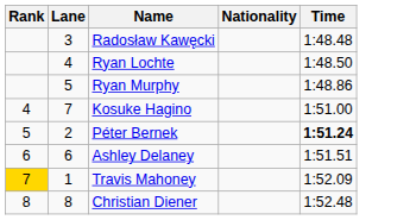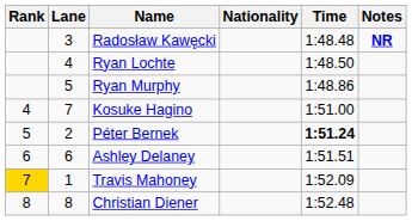 <table class="wikitable sortable" style="text-align:center">
 <tr>
 <th>Rank</th>
 <th>Lane</th>
 <th>Name</th>
 <th>Nationality</th>
 <th>Time</th>
+<th>Notes</th>
 </tr>
 <tr>
 <td></td>
 <td>3</td>
 <td align=left><a href='#'>Radosław Kawęcki</a></td>
 <td align=left></td>
 <td>1:48.48</td>
+<td><strong><a href='#'>NR</a></strong></td>
 </tr>
 <tr>
 <td></td>
 <td>4</td>
 <td align=left><a href='#'>Ryan Lochte</a></td>
 <td align=left></td>
 <td>1:48.50</td>
+<td></td>
 </tr>
 <tr>
 <td></td>
 <td>5</td>
 <td align=left><a href='#'>Ryan Murphy</a></td>
 <td align=left></td>
 <td>1:48.86</td>
+<td></td>
 </tr>
 <tr>
 <td>4</td>
 <td>7</td>
 <td align=left><a href='#'>Kosuke Hagino</a></td>
 <td align=left></td>
 <td>1:51.00</td>
+<td></td>
 </tr>
 <tr>
 <td>5</td>
 <td>2</td>
 <td align=left><a href='#'>Péter Bernek</a></td>
 <td align=left></td>
 <td><strong>1:51.24</strong></td>
+<td></td>
 </tr>
 <tr>
 <td>6</td>
 <td>6</td>
 <td align=left><a href='#'>Ashley Delaney</a></td>
 <td align=left></td>
 <td>1:51.51</td>
+<td></td>
 </tr>
 <tr>
 <td style="background: gold;">7</td>
 <td>1</td>
 <td align=left><a href='#'>Travis Mahoney</a></td>
 <td align=left></td>
 <td>1:52.09</td>
+<td></td>
 </tr>
 <tr>
 <td>8</td>
 <td>8</td>
 <td align=left><a href='#'>Christian Diener</a></td>
 <td align=left></td>
 <td>1:52.48</td>
+<td></td>
 </tr>
 </table>
